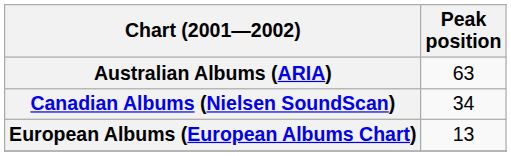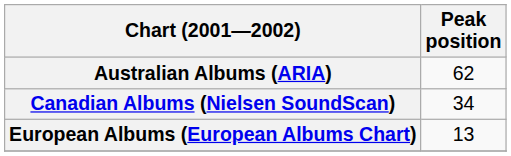 <table class="wikitable sortable plainrowheaders">
 <tr>
 <th>Chart (2001—2002)</th>
 <th>Peak<br>position</th>
 </tr>
 <tr>
 <th scope="row">Australian Albums (<a href='#'>ARIA</a>)</th>
-<td align="center">63</td>
+<td align="center">62</td>
 </tr>
 <tr>
 <th scope="row"><a href='#'>Canadian Albums</a> (<a href='#'>Nielsen SoundScan</a>)</th>
 <td align="center">34</td>
 </tr>
 <tr>
 <th scope="row">European Albums (<a href='#'>European Albums Chart</a>)</th>
 <td align="center">13</td>
 </tr>
 <tr>
 </tr>
 <tr>
 </tr>
 <tr>
 </tr>
 <tr>
 </tr>
 <tr>
 </tr>
 <tr>
 </tr>
 <tr>
 </tr>
 <tr>
 </tr>
 </table>
